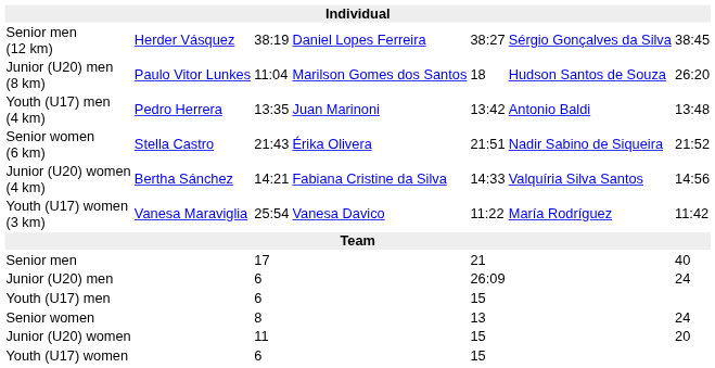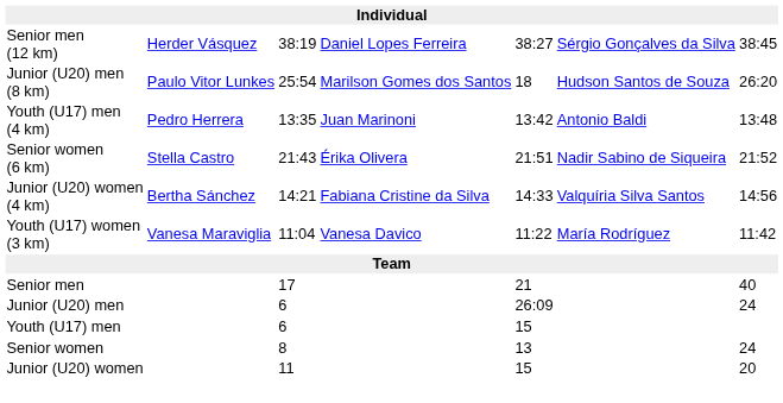 <table>
 <tr>
 <td colspan=7 bgcolor=#eeeeee style=text-align:center;><strong>Individual</strong></td>
 </tr>
 <tr>
 <td>Senior men<br>(12 km)</td>
 <td><a href='#'>Herder Vásquez</a><br></td>
 <td>38:19</td>
 <td><a href='#'>Daniel Lopes Ferreira</a><br></td>
 <td>38:27</td>
 <td><a href='#'>Sérgio Gonçalves da Silva</a><br></td>
 <td>38:45</td>
 </tr>
 <tr>
 <td>Junior (U20) men<br>(8 km)</td>
 <td><a href='#'>Paulo Vitor Lunkes</a><br></td>
-<td>11:04</td>
+<td>25:54</td>
 <td><a href='#'>Marilson Gomes dos Santos</a><br></td>
 <td>18</td>
 <td><a href='#'>Hudson Santos de Souza</a><br></td>
 <td>26:20</td>
 </tr>
 <tr>
 <td>Youth (U17) men<br>(4 km)</td>
 <td><a href='#'>Pedro Herrera</a><br></td>
 <td>13:35</td>
 <td><a href='#'>Juan Marinoni</a><br></td>
 <td>13:42</td>
 <td><a href='#'>Antonio Baldi</a><br></td>
 <td>13:48</td>
 </tr>
 <tr>
 <td>Senior women<br>(6 km)</td>
 <td><a href='#'>Stella Castro</a><br></td>
 <td>21:43</td>
 <td><a href='#'>Érika Olivera</a><br></td>
 <td>21:51</td>
 <td><a href='#'>Nadir Sabino de Siqueira</a><br></td>
 <td>21:52</td>
 </tr>
 <tr>
 <td>Junior (U20) women<br>(4 km)</td>
 <td><a href='#'>Bertha Sánchez</a><br></td>
 <td>14:21</td>
 <td><a href='#'>Fabiana Cristine da Silva</a><br></td>
 <td>14:33</td>
 <td><a href='#'>Valquíria Silva Santos</a><br></td>
 <td>14:56</td>
 </tr>
 <tr>
 <td>Youth (U17) women<br>(3 km)</td>
 <td><a href='#'>Vanesa Maraviglia</a><br></td>
-<td>25:54</td>
+<td>11:04</td>
 <td><a href='#'>Vanesa Davico</a><br></td>
 <td>11:22</td>
 <td><a href='#'>María Rodríguez</a><br></td>
 <td>11:42</td>
 </tr>
 <tr>
 <td colspan=7 bgcolor=#eeeeee style=text-align:center;><strong>Team</strong></td>
 </tr>
 <tr>
 <td>Senior men</td>
 <td></td>
 <td>17</td>
 <td></td>
 <td>21</td>
 <td></td>
 <td>40</td>
 </tr>
 <tr>
 <td>Junior (U20) men</td>
 <td></td>
 <td>6</td>
 <td></td>
 <td>26:09</td>
 <td></td>
 <td>24</td>
 </tr>
 <tr>
 <td>Youth (U17) men</td>
 <td></td>
 <td>6</td>
 <td></td>
 <td>15</td>
 <td></td>
 <td></td>
 </tr>
 <tr>
 <td>Senior women</td>
 <td></td>
 <td>8</td>
 <td></td>
 <td>13</td>
 <td></td>
 <td>24</td>
 </tr>
 <tr>
 <td>Junior (U20) women</td>
 <td></td>
 <td>11</td>
 <td></td>
 <td>15</td>
 <td></td>
 <td>20</td>
 </tr>
-<tr>
-<td>Youth (U17) women</td>
-<td></td>
-<td>6</td>
-<td></td>
-<td>15</td>
-<td></td>
-<td></td>
-</tr>
 </table>
